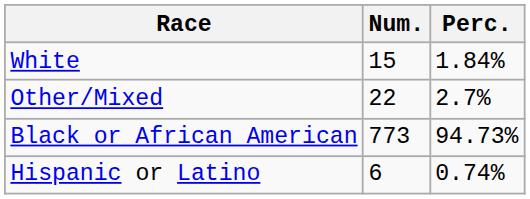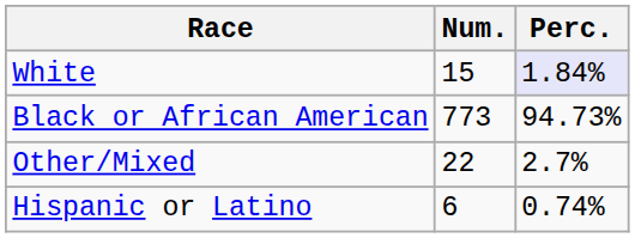 <table class="wikitable">
 <tr>
 <th>Race</th>
 <th>Num.</th>
 <th>Perc.</th>
 </tr>
 <tr>
 <td><a href='#'>White</a></td>
 <td>15</td>
-<td>1.84%</td>
+<td style="background: lavender;">1.84%</td>
+</tr>
+<tr>
+<td><a href='#'>Black or African American</a></td>
+<td>773</td>
+<td>94.73%</td>
 </tr>
 <tr>
 <td><a href='#'>Other/Mixed</a></td>
 <td>22</td>
 <td>2.7%</td>
 </tr>
 <tr>
-<td><a href='#'>Black or African American</a></td>
-<td>773</td>
-<td>94.73%</td>
-</tr>
-<tr>
 <td><a href='#'>Hispanic</a> or <a href='#'>Latino</a></td>
 <td>6</td>
 <td>0.74%</td>
 </tr>
 </table>
